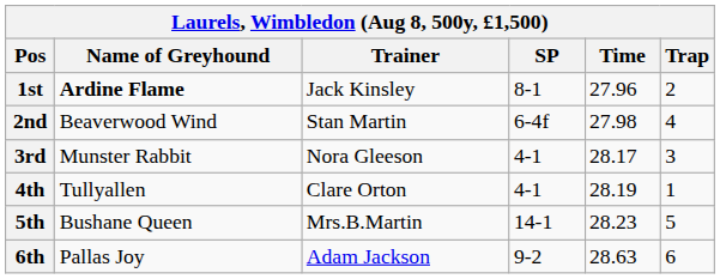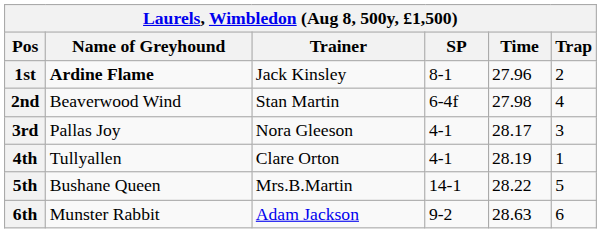 <table class="wikitable">
 <tr>
 <th colspan="6"><a href='#'>Laurels</a>, <a href='#'>Wimbledon</a> (Aug 8, 500y, £1,500)</th>
 </tr>
 <tr>
 <th width=30>Pos</th>
 <th width=180>Name of Greyhound</th>
 <th width=150>Trainer</th>
 <th width=50>SP</th>
 <th width=50>Time</th>
 <th width=30>Trap</th>
 </tr>
 <tr>
 <th>1st</th>
 <td><strong>Ardine Flame</strong></td>
 <td>Jack Kinsley</td>
 <td>8-1</td>
 <td>27.96</td>
 <td>2</td>
 </tr>
 <tr>
 <th>2nd</th>
 <td>Beaverwood Wind</td>
 <td>Stan Martin</td>
 <td>6-4f</td>
 <td>27.98</td>
 <td>4</td>
 </tr>
 <tr>
 <th>3rd</th>
-<td>Munster Rabbit</td>
+<td>Pallas Joy</td>
 <td>Nora Gleeson</td>
 <td>4-1</td>
 <td>28.17</td>
 <td>3</td>
 </tr>
 <tr>
 <th>4th</th>
 <td>Tullyallen</td>
 <td>Clare Orton</td>
 <td>4-1</td>
 <td>28.19</td>
 <td>1</td>
 </tr>
 <tr>
 <th>5th</th>
 <td>Bushane Queen</td>
 <td>Mrs.B.Martin</td>
 <td>14-1</td>
-<td>28.23</td>
+<td>28.22</td>
 <td>5</td>
 </tr>
 <tr>
 <th>6th</th>
-<td>Pallas Joy</td>
+<td>Munster Rabbit</td>
 <td><a href='#'>Adam Jackson</a></td>
 <td>9-2</td>
 <td>28.63</td>
 <td>6</td>
 </tr>
 </table>
